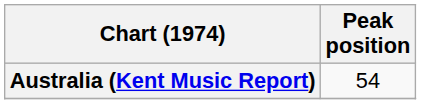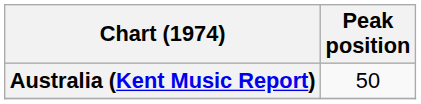 <table class="wikitable sortable plainrowheaders" style="text-align:center">
 <tr>
 <th scope="col">Chart (1974)</th>
 <th scope="col">Peak<br>position</th>
 </tr>
 <tr>
 <th scope="row">Australia (<a href='#'>Kent Music Report</a>)</th>
-<td>54</td>
+<td>50</td>
 </tr>
 <tr>
 </tr>
 <tr>
 </tr>
 <tr>
 </tr>
 <tr>
 </tr>
 <tr>
 </tr>
 </table>
